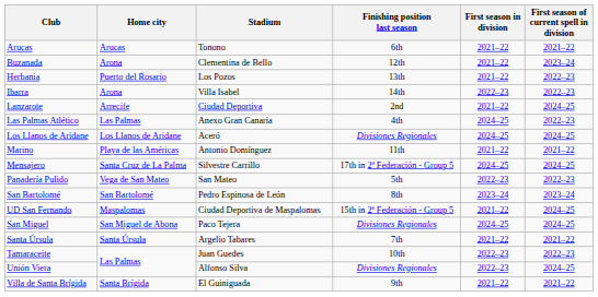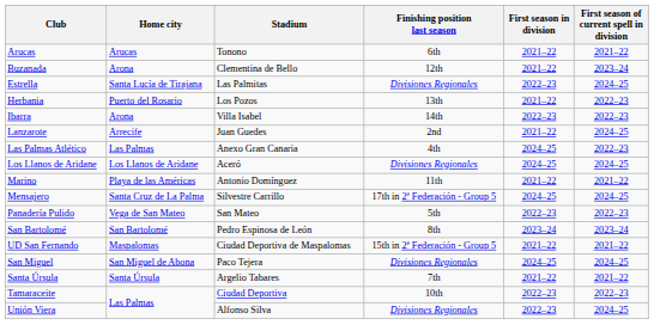 <table class="wikitable sortable" width=95% style="font-size:80%">
 <tr>
 <th>Club</th>
 <th>Home city</th>
 <th>Stadium</th>
 <th>Finishing position<br><a href='#'>last season</a></th>
 <th>First season in<br>division</th>
 <th>First season of<br>current spell in<br> division</th>
 </tr>
 <tr>
 <td style="text-align:left;"><a href='#'>Arucas</a></td>
 <td><a href='#'>Arucas</a></td>
 <td>Tonono</td>
 <td align=center>6th</td>
 <td align=center><a href='#'>2021–22</a></td>
 <td align=center><a href='#'>2021–22</a></td>
 </tr>
 <tr>
 <td style="text-align:left;"><a href='#'>Buzanada</a></td>
 <td><a href='#'>Arona</a></td>
 <td>Clementina de Bello</td>
 <td align=center>12th</td>
 <td align=center><a href='#'>2021–22</a></td>
 <td align=center><a href='#'>2023–24</a></td>
 </tr>
 <tr>
+<td style="text-align:left;"><a href='#'>Estrella</a></td>
+<td><a href='#'>Santa Lucía de Tirajana</a></td>
+<td>Las Palmitas</td>
+<td align=center><em><a href='#'>Divisiones Regionales</a></em></td>
+<td align=center><a href='#'>2022–23</a></td>
+<td align=center><a href='#'>2024–25</a></td>
+</tr>
+<tr>
 <td style="text-align:left;"><a href='#'>Herbania</a></td>
 <td><a href='#'>Puerto del Rosario</a></td>
 <td>Los Pozos</td>
 <td align=center>13th</td>
 <td align=center><a href='#'>2021–22</a></td>
 <td align=center><a href='#'>2022–23</a></td>
 </tr>
 <tr>
 <td style="text-align:left;"><a href='#'>Ibarra</a></td>
 <td><a href='#'>Arona</a></td>
 <td>Villa Isabel</td>
 <td align=center>14th</td>
 <td align=center><a href='#'>2022–23</a></td>
 <td align=center><a href='#'>2022–23</a></td>
 </tr>
 <tr>
 <td style="text-align:left;"><a href='#'>Lanzarote</a></td>
 <td><a href='#'>Arrecife</a></td>
-<td><a href='#'>Ciudad Deportiva</a></td>
+<td>Juan Guedes</td>
 <td align=center>2nd</td>
 <td align=center><a href='#'>2021–22</a></td>
 <td align=center><a href='#'>2024–25</a></td>
 </tr>
 <tr>
 <td style="text-align:left;"><a href='#'>Las Palmas Atlético</a></td>
 <td><a href='#'>Las Palmas</a></td>
 <td>Anexo Gran Canaria</td>
 <td align=center>4th</td>
 <td align=center><a href='#'>2024–25</a></td>
 <td align=center><a href='#'>2022–23</a></td>
 </tr>
 <tr>
 <td style="text-align:left;"><a href='#'>Los Llanos de Aridane</a></td>
 <td><a href='#'>Los Llanos de Aridane</a></td>
 <td>Aceró</td>
 <td align=center><em><a href='#'>Divisiones Regionales</a></em></td>
 <td align=center><a href='#'>2024–25</a></td>
 <td align=center><a href='#'>2024–25</a></td>
 </tr>
 <tr>
 <td style="text-align:left;"><a href='#'>Marino</a></td>
 <td><a href='#'>Playa de las Américas</a></td>
 <td>Antonio Domínguez</td>
 <td align=center>11th</td>
 <td align=center><a href='#'>2021–22</a></td>
 <td align=center><a href='#'>2021–22</a></td>
 </tr>
 <tr>
 <td style="text-align:left;"><a href='#'>Mensajero</a></td>
 <td><a href='#'>Santa Cruz de La Palma</a></td>
 <td>Silvestre Carrillo</td>
 <td align=center>17th in <a href='#'>2ª Federación - Group 5</a></td>
 <td align=center><a href='#'>2024–25</a></td>
 <td align=center><a href='#'>2024–25</a></td>
 </tr>
 <tr>
 <td style="text-align:left;"><a href='#'>Panadería Pulido</a></td>
 <td><a href='#'>Vega de San Mateo</a></td>
 <td>San Mateo</td>
 <td align=center>5th</td>
 <td align=center><a href='#'>2022–23</a></td>
 <td align=center><a href='#'>2022–23</a></td>
 </tr>
 <tr>
 <td style="text-align:left;"><a href='#'>San Bartolomé</a></td>
 <td><a href='#'>San Bartolomé</a></td>
 <td>Pedro Espinosa de León</td>
 <td align=center>8th</td>
 <td align=center><a href='#'>2023–24</a></td>
 <td align=center><a href='#'>2023–24</a></td>
 </tr>
 <tr>
 <td style="text-align:left;"><a href='#'>UD San Fernando</a></td>
 <td><a href='#'>Maspalomas</a></td>
 <td>Ciudad Deportiva de Maspalomas</td>
 <td align=center>15th in <a href='#'>2ª Federación - Group 5</a></td>
 <td align=center><a href='#'>2021–22</a></td>
-<td align=center><a href='#'>2024–25</a></td>
+<td align=center><a href='#'>2021–22</a></td>
 </tr>
 <tr>
 <td style="text-align:left;"><a href='#'>San Miguel</a></td>
 <td><a href='#'>San Miguel de Abona</a></td>
 <td>Paco Tejera</td>
 <td align=center><em><a href='#'>Divisiones Regionales</a></em></td>
 <td align=center><a href='#'>2024–25</a></td>
 <td align=center><a href='#'>2024–25</a></td>
 </tr>
 <tr>
 <td style="text-align:left;"><a href='#'>Santa Úrsula</a></td>
 <td><a href='#'>Santa Úrsula</a></td>
 <td>Argelio Tabares</td>
 <td align=center>7th</td>
 <td align=center><a href='#'>2021–22</a></td>
 <td align=center><a href='#'>2021–22</a></td>
 </tr>
 <tr>
 <td style="text-align:left;"><a href='#'>Tamaraceite</a></td>
 <td rowspan="2"><a href='#'>Las Palmas</a></td>
-<td>Juan Guedes</td>
+<td><a href='#'>Ciudad Deportiva</a></td>
 <td align=center>10th</td>
 <td align=center><a href='#'>2022–23</a></td>
 <td align=center><a href='#'>2022–23</a></td>
 </tr>
 <tr>
 <td style="text-align:left;"><a href='#'>Unión Viera</a></td>
 <td>Alfonso Silva</td>
 <td align=center><em><a href='#'>Divisiones Regionales</a></em></td>
 <td align=center><a href='#'>2022–23</a></td>
 <td align=center><a href='#'>2024–25</a></td>
 </tr>
-<tr>
-<td style="text-align:left;"><a href='#'>Villa de Santa Brígida</a></td>
-<td><a href='#'>Santa Brígida</a></td>
-<td>El Guiniguada</td>
-<td align=center>9th</td>
-<td align=center><a href='#'>2021–22</a></td>
-<td align=center><a href='#'>2021–22</a></td>
-</tr>
 </table>
